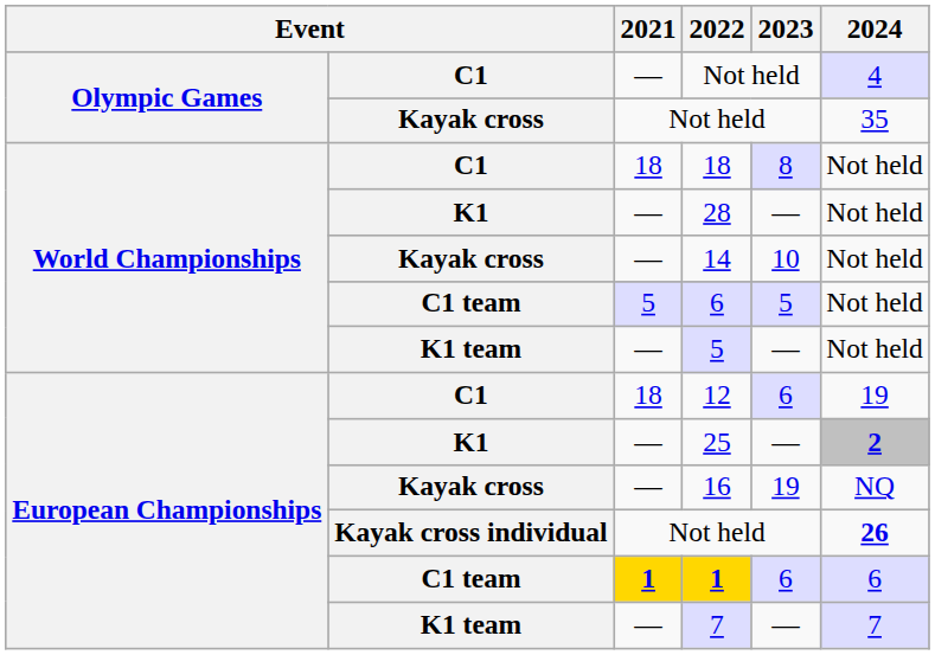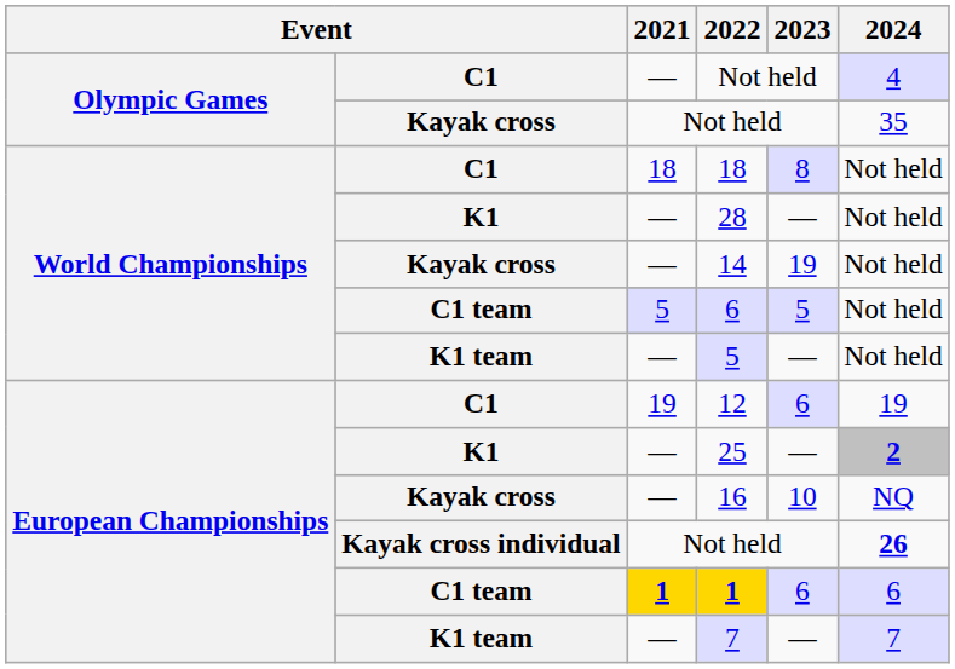 <table class="wikitable plainrowheaders" style=font-size:90%>
 <tr>
 <th scope="col" colspan=2>Event</th>
 <th scope="col">2021</th>
 <th scope="col">2022</th>
 <th scope="col">2023</th>
 <th scope="col">2024</th>
 </tr>
 <tr style="text-align:center;">
 <th scope="row" rowspan=2><a href='#'>Olympic Games</a></th>
 <th scope="row">C1</th>
 <td>—</td>
 <td colspan=2>Not held</td>
 <td style="background:#ddf;"><a href='#'>4</a></td>
 </tr>
 <tr style="text-align:center;">
 <th scope="row">Kayak cross</th>
 <td colspan=3>Not held</td>
 <td><a href='#'>35</a></td>
 </tr>
 <tr style="text-align:center;">
 <th scope="row" rowspan=5><a href='#'>World Championships</a></th>
 <th scope="row">C1</th>
 <td><a href='#'>18</a></td>
 <td><a href='#'>18</a></td>
 <td style="background:#ddf;"><a href='#'>8</a></td>
 <td>Not held</td>
 </tr>
 <tr style="text-align:center;">
 <th scope="row">K1</th>
 <td>—</td>
 <td><a href='#'>28</a></td>
 <td>—</td>
 <td>Not held</td>
 </tr>
 <tr style="text-align:center;">
 <th scope="row">Kayak cross</th>
 <td>—</td>
 <td><a href='#'>14</a></td>
-<td><a href='#'>10</a></td>
+<td><a href='#'>19</a></td>
 <td>Not held</td>
 </tr>
 <tr style="text-align:center;">
 <th scope="row">C1 team</th>
 <td style="background:#ddf;"><a href='#'>5</a></td>
 <td style="background:#ddf;"><a href='#'>6</a></td>
 <td style="background:#ddf;"><a href='#'>5</a></td>
 <td>Not held</td>
 </tr>
 <tr style="text-align:center;">
 <th scope="row">K1 team</th>
 <td>—</td>
 <td style="background:#ddf;"><a href='#'>5</a></td>
 <td>—</td>
 <td>Not held</td>
 </tr>
 <tr style="text-align:center;">
 <th scope="row" rowspan=6><a href='#'>European Championships</a></th>
 <th scope="row">C1</th>
-<td><a href='#'>18</a></td>
+<td><a href='#'>19</a></td>
 <td><a href='#'>12</a></td>
 <td style="background:#ddf;"><a href='#'>6</a></td>
 <td><a href='#'>19</a></td>
 </tr>
 <tr style="text-align:center;">
 <th scope="row">K1</th>
 <td>—</td>
 <td><a href='#'>25</a></td>
 <td>—</td>
 <td style="background:silver;"><a href='#'><strong>2</strong></a></td>
 </tr>
 <tr style="text-align:center;">
 <th scope="row">Kayak cross</th>
 <td>—</td>
 <td><a href='#'>16</a></td>
-<td><a href='#'>19</a></td>
+<td><a href='#'>10</a></td>
 <td><a href='#'>NQ</a></td>
 </tr>
 <tr style="text-align:center;">
 <th scope="row">Kayak cross individual</th>
 <td colspan=3>Not held</td>
 <td><strong><a href='#'>26</a></strong></td>
 </tr>
 <tr style="text-align:center;">
 <th scope="row">C1 team</th>
 <td style="background:gold;"><a href='#'><strong>1</strong></a></td>
 <td style="background:gold;"><a href='#'><strong>1</strong></a></td>
 <td style="background:#ddf;"><a href='#'>6</a></td>
 <td style="background:#ddf;"><a href='#'>6</a></td>
 </tr>
 <tr style="text-align:center;">
 <th scope="row">K1 team</th>
 <td>—</td>
 <td style="background:#ddf;"><a href='#'>7</a></td>
 <td>—</td>
 <td style="background:#ddf;"><a href='#'>7</a></td>
 </tr>
 </table>
